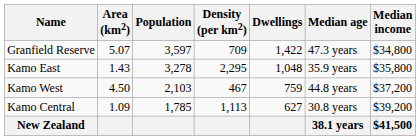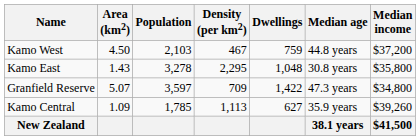 <table class="wikitable">
 <tr>
 <th>Name</th>
 <th>Area<br>(km<sup>2</sup>)</th>
 <th>Population</th>
 <th>Density<br>(per km<sup>2</sup>)</th>
 <th>Dwellings</th>
 <th>Median age</th>
 <th>Median<br>income</th>
 </tr>
 <tr>
+<td>Kamo West</td>
+<td style="text-align:right;">4.50</td>
+<td style="text-align:right;">2,103</td>
+<td style="text-align:right;">467</td>
+<td style="text-align:right;">759</td>
+<td>44.8 years</td>
+<td>$37,200</td>
+</tr>
+<tr>
+<td>Kamo East</td>
+<td style="text-align:right;">1.43</td>
+<td style="text-align:right;">3,278</td>
+<td style="text-align:right;">2,295</td>
+<td style="text-align:right;">1,048</td>
+<td>30.8 years</td>
+<td>$35,800</td>
+</tr>
+<tr>
 <td>Granfield Reserve</td>
 <td style="text-align:right;">5.07</td>
 <td style="text-align:right;">3,597</td>
 <td style="text-align:right;">709</td>
 <td style="text-align:right;">1,422</td>
 <td>47.3 years</td>
 <td>$34,800</td>
 </tr>
 <tr>
-<td>Kamo East</td>
-<td style="text-align:right;">1.43</td>
-<td style="text-align:right;">3,278</td>
-<td style="text-align:right;">2,295</td>
-<td style="text-align:right;">1,048</td>
-<td>35.9 years</td>
-<td>$35,800</td>
-</tr>
-<tr>
-<td>Kamo West</td>
-<td style="text-align:right;">4.50</td>
-<td style="text-align:right;">2,103</td>
-<td style="text-align:right;">467</td>
-<td style="text-align:right;">759</td>
-<td>44.8 years</td>
-<td>$37,200</td>
-</tr>
-<tr>
 <td>Kamo Central</td>
 <td style="text-align:right;">1.09</td>
 <td style="text-align:right;">1,785</td>
 <td style="text-align:right;">1,113</td>
 <td style="text-align:right;">627</td>
-<td>30.8 years</td>
-<td>$39,200</td>
+<td>35.9 years</td>
+<td>$39,260</td>
 </tr>
 <tr>
 <th>New Zealand</th>
 <th></th>
 <th></th>
 <th></th>
 <th></th>
 <th>38.1 years</th>
 <th style="text-align:left;">$41,500</th>
 </tr>
 </table>
